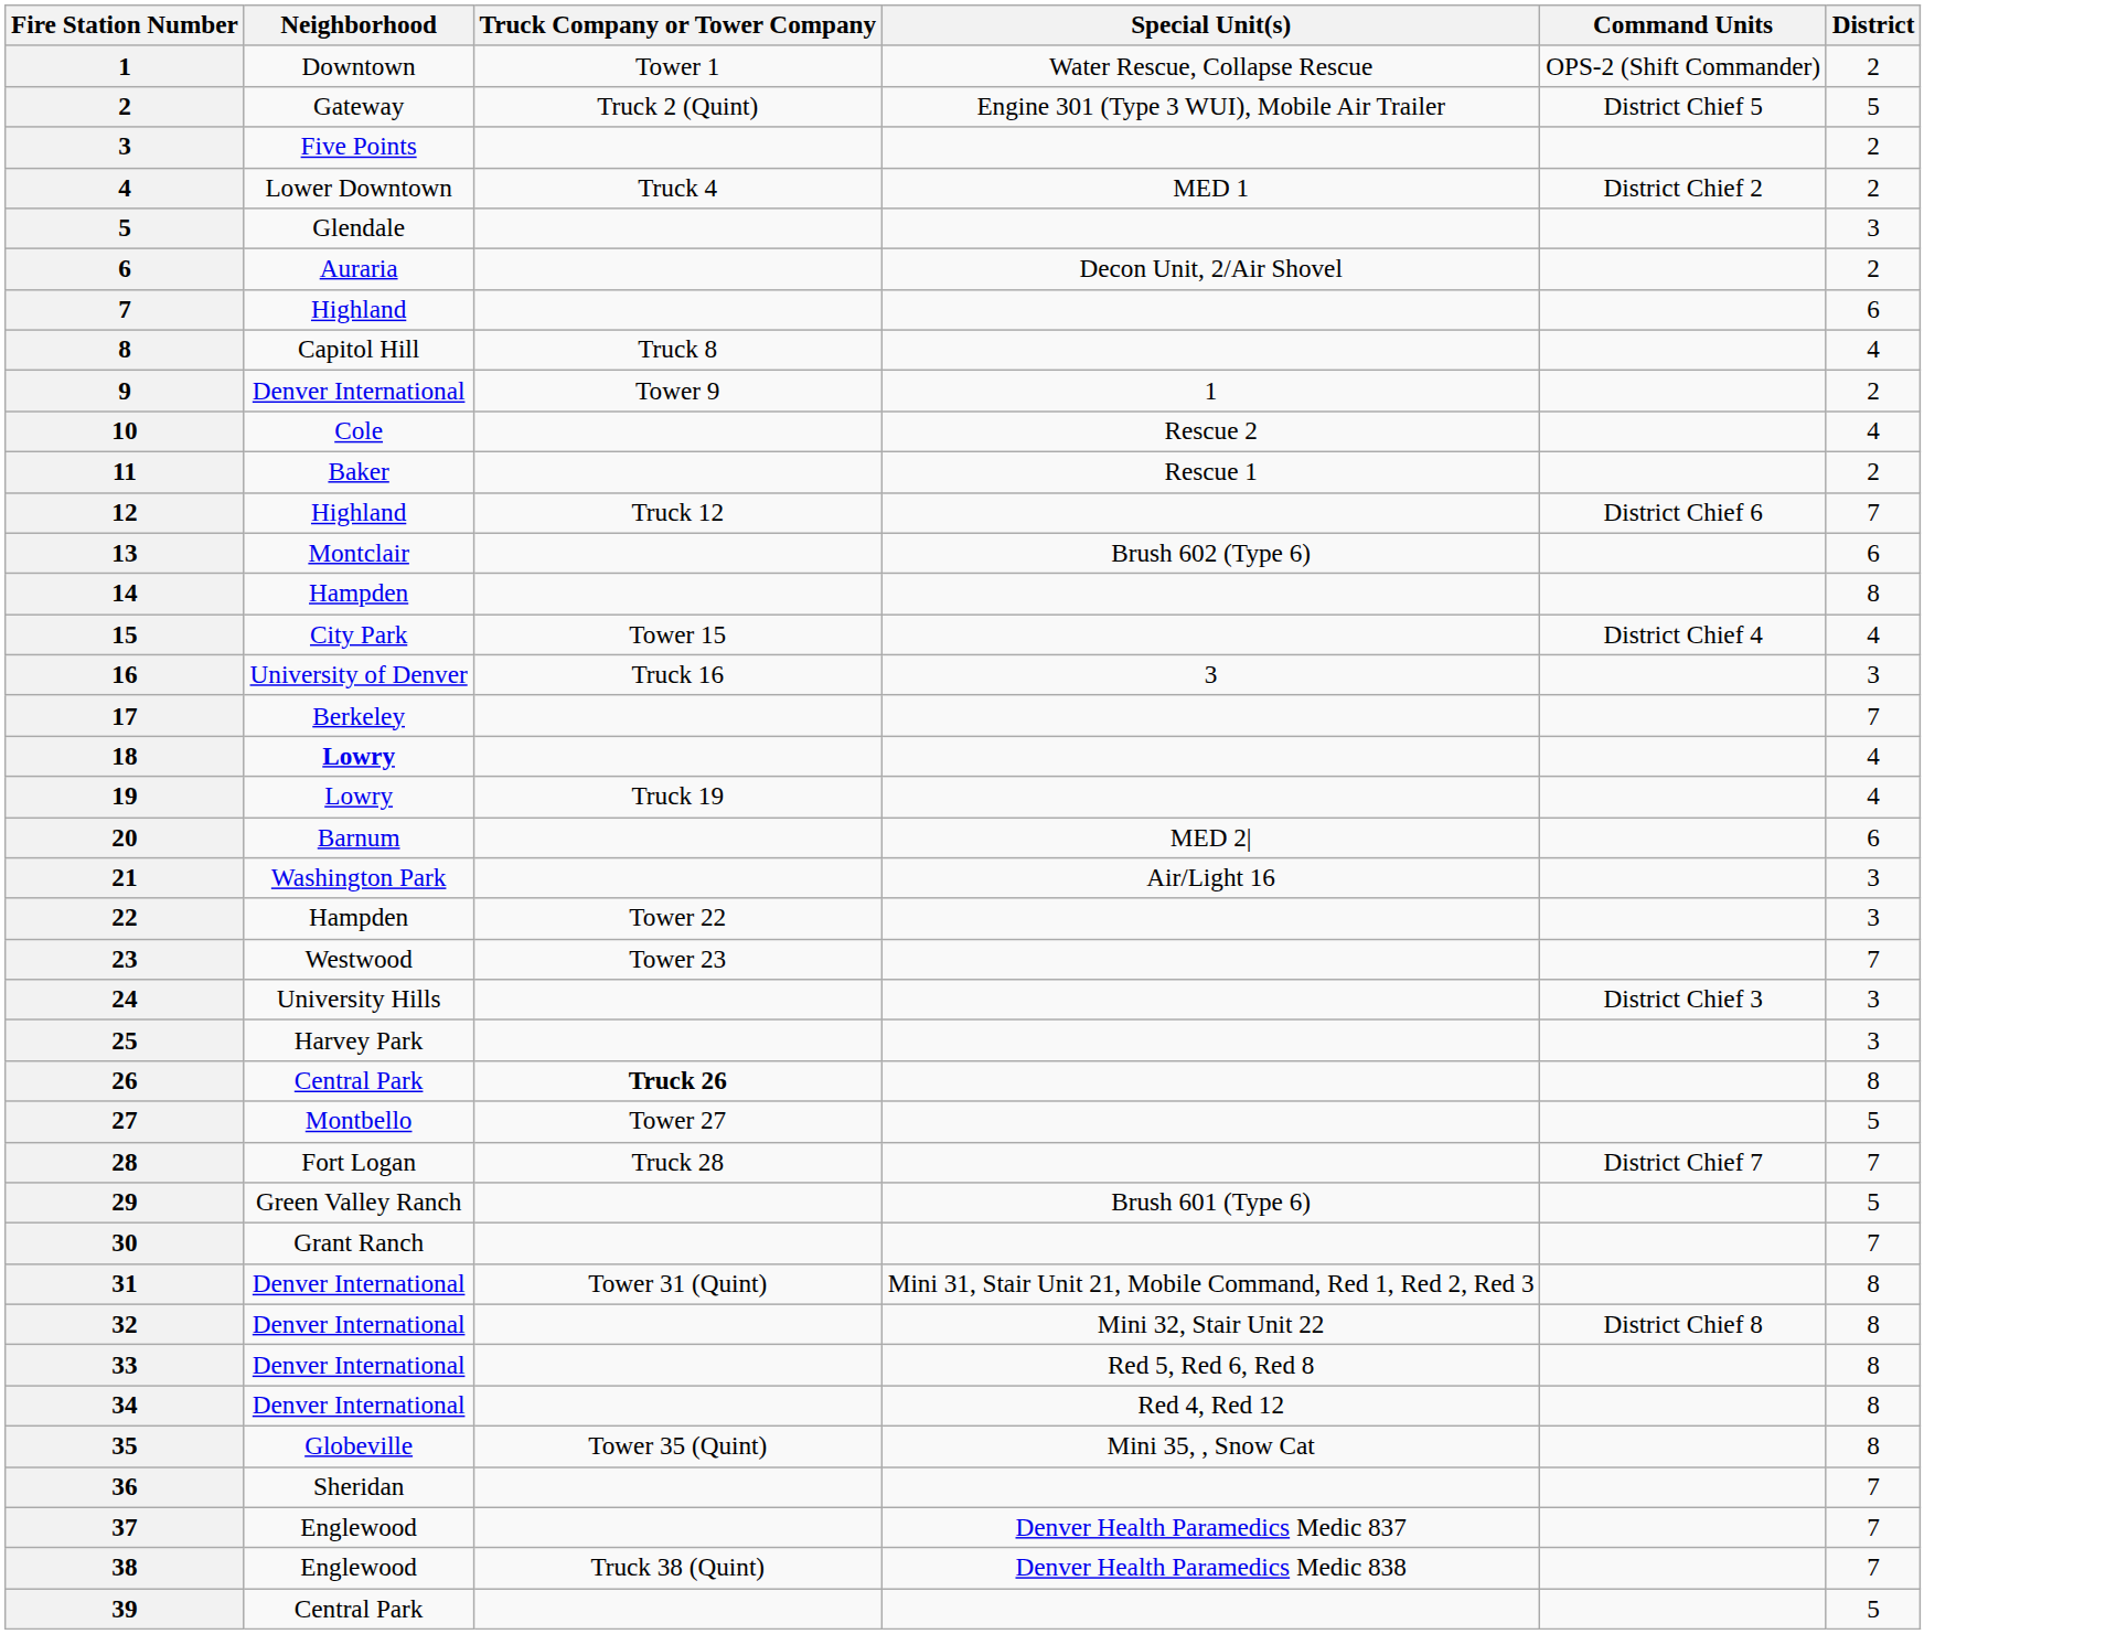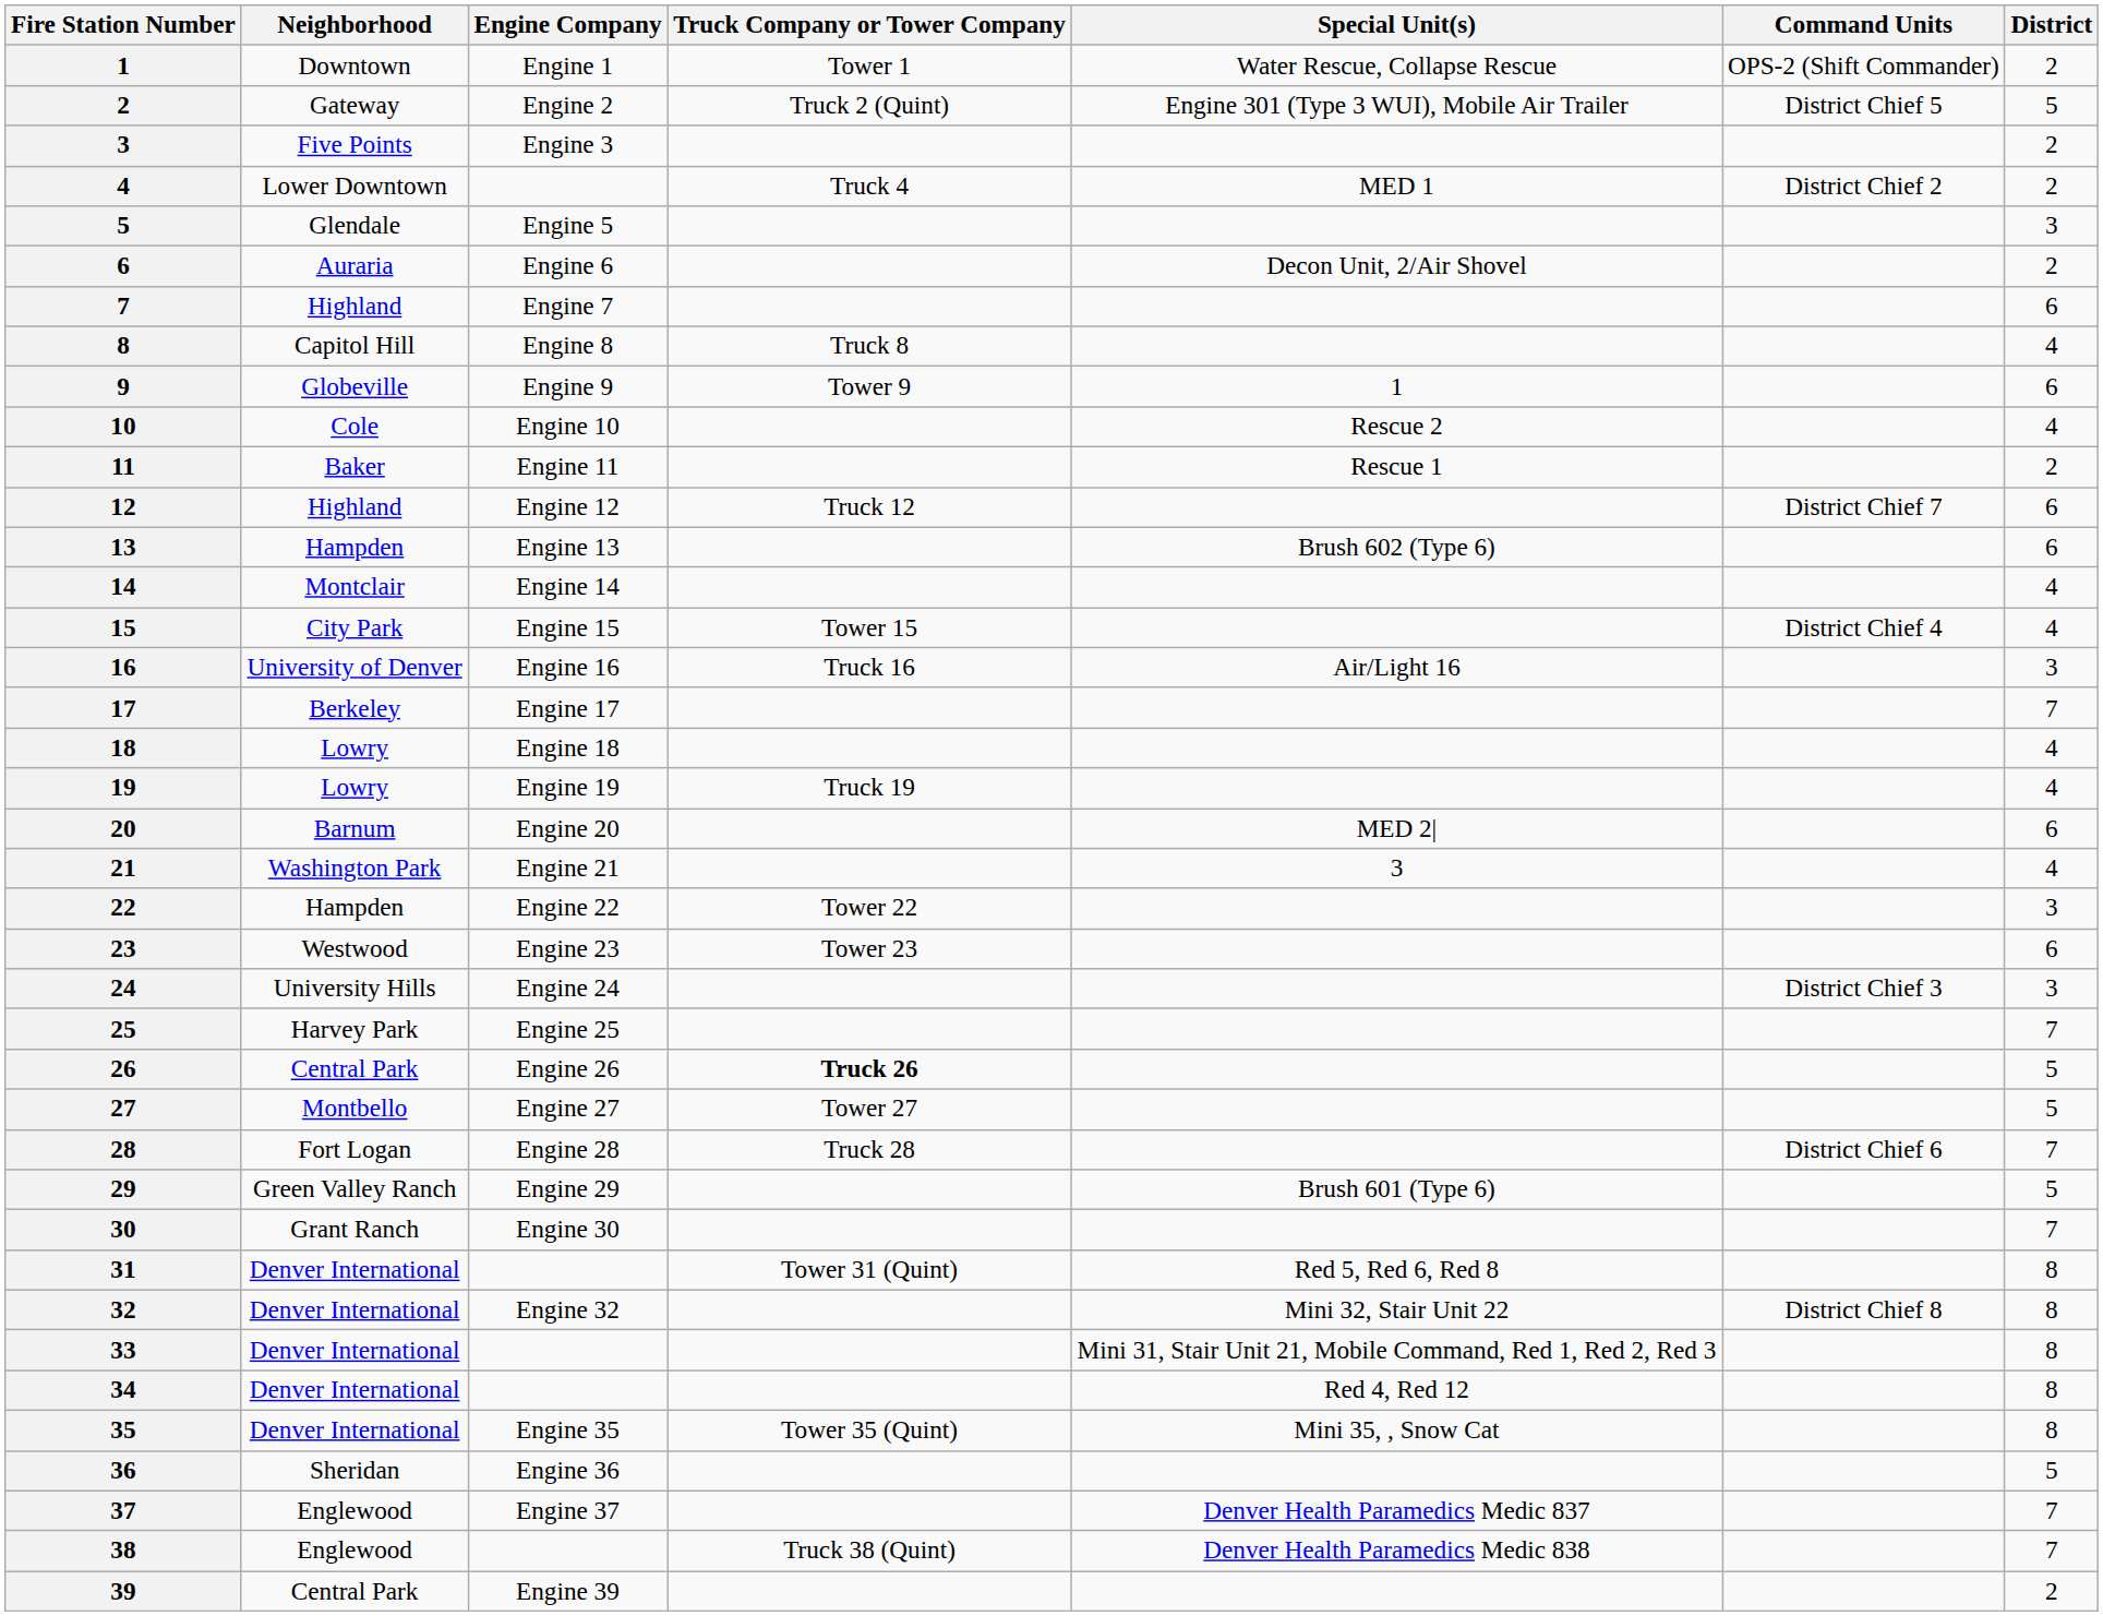 <table class=wikitable style="text-align:center;">
 <tr>
 <th>Fire Station Number</th>
 <th>Neighborhood</th>
+<th>Engine Company</th>
 <th>Truck Company or Tower Company</th>
 <th>Special Unit(s)</th>
 <th>Command Units</th>
 <th>District</th>
 </tr>
 <tr>
 <th>1</th>
 <td>Downtown</td>
+<td>Engine 1</td>
 <td>Tower 1</td>
 <td>Water Rescue, Collapse Rescue</td>
 <td>OPS-2 (Shift Commander)</td>
 <td>2</td>
 </tr>
 <tr>
 <th>2</th>
 <td>Gateway</td>
+<td>Engine 2</td>
 <td>Truck 2 (Quint)</td>
 <td>Engine 301 (Type 3 WUI), Mobile Air Trailer</td>
 <td>District Chief 5</td>
 <td>5</td>
 </tr>
 <tr>
 <th>3</th>
 <td><a href='#'>Five Points</a></td>
+<td>Engine 3</td>
 <td></td>
 <td></td>
 <td></td>
 <td>2</td>
 </tr>
 <tr>
 <th>4</th>
 <td>Lower Downtown</td>
+<td></td>
 <td>Truck 4</td>
 <td>MED 1</td>
 <td>District Chief 2</td>
 <td>2</td>
 </tr>
 <tr>
 <th>5</th>
 <td>Glendale</td>
+<td>Engine 5</td>
 <td></td>
 <td></td>
 <td></td>
 <td>3</td>
 </tr>
 <tr>
 <th>6</th>
 <td><a href='#'>Auraria</a></td>
+<td>Engine 6</td>
 <td></td>
 <td>Decon Unit,  2/Air Shovel</td>
 <td></td>
 <td>2</td>
 </tr>
 <tr>
 <th>7</th>
 <td><a href='#'>Highland</a></td>
+<td>Engine 7</td>
 <td></td>
 <td></td>
 <td></td>
 <td>6</td>
 </tr>
 <tr>
 <th>8</th>
 <td>Capitol Hill</td>
+<td>Engine 8</td>
 <td>Truck 8</td>
 <td></td>
 <td></td>
 <td>4</td>
 </tr>
 <tr>
 <th>9</th>
-<td><a href='#'>Denver International</a></td>
+<td><a href='#'>Globeville</a></td>
+<td>Engine 9</td>
 <td>Tower 9</td>
 <td> 1</td>
 <td></td>
-<td>2</td>
+<td>6</td>
 </tr>
 <tr>
 <th>10</th>
 <td><a href='#'>Cole</a></td>
+<td>Engine 10</td>
 <td></td>
 <td>Rescue 2</td>
 <td></td>
 <td>4</td>
 </tr>
 <tr>
 <th>11</th>
 <td><a href='#'>Baker</a></td>
+<td>Engine 11</td>
 <td></td>
 <td>Rescue 1</td>
 <td></td>
 <td>2</td>
 </tr>
 <tr>
 <th>12</th>
 <td><a href='#'>Highland</a></td>
+<td>Engine 12</td>
 <td>Truck 12</td>
 <td></td>
-<td>District Chief 6</td>
-<td>7</td>
+<td>District Chief 7</td>
+<td>6</td>
 </tr>
 <tr>
 <th>13</th>
-<td><a href='#'>Montclair</a></td>
+<td><a href='#'>Hampden</a></td>
+<td>Engine 13</td>
 <td></td>
 <td>Brush 602 (Type 6)</td>
 <td></td>
 <td>6</td>
 </tr>
 <tr>
 <th>14</th>
-<td><a href='#'>Hampden</a></td>
+<td><a href='#'>Montclair</a></td>
+<td>Engine 14</td>
 <td></td>
 <td></td>
 <td></td>
-<td>8</td>
+<td>4</td>
 </tr>
 <tr>
 <th>15</th>
 <td><a href='#'>City Park</a></td>
+<td>Engine 15</td>
 <td>Tower 15</td>
 <td></td>
 <td>District Chief 4</td>
 <td>4</td>
 </tr>
 <tr>
 <th>16</th>
 <td><a href='#'>University of Denver</a></td>
+<td>Engine 16</td>
 <td>Truck 16</td>
-<td> 3</td>
+<td>Air/Light 16</td>
 <td></td>
 <td>3</td>
 </tr>
 <tr>
 <th>17</th>
 <td><a href='#'>Berkeley</a></td>
+<td>Engine 17</td>
 <td></td>
 <td></td>
 <td></td>
 <td>7</td>
 </tr>
 <tr>
 <th>18</th>
-<td><strong><a href='#'>Lowry</a></strong></td>
+<td><a href='#'>Lowry</a></td>
+<td>Engine 18</td>
 <td></td>
 <td></td>
 <td></td>
 <td>4</td>
 </tr>
 <tr>
 <th>19</th>
 <td><a href='#'>Lowry</a></td>
+<td>Engine 19</td>
 <td>Truck 19</td>
 <td></td>
 <td></td>
 <td>4</td>
 </tr>
 <tr>
 <th>20</th>
 <td><a href='#'>Barnum</a></td>
+<td>Engine 20</td>
 <td></td>
 <td>MED 2|</td>
 <td></td>
 <td>6</td>
 </tr>
 <tr>
 <th>21</th>
 <td><a href='#'>Washington Park</a></td>
+<td>Engine 21</td>
 <td></td>
-<td>Air/Light 16</td>
+<td> 3</td>
 <td></td>
-<td>3</td>
+<td>4</td>
 </tr>
 <tr>
 <th>22</th>
 <td>Hampden</td>
+<td>Engine 22</td>
 <td>Tower 22</td>
 <td></td>
 <td></td>
 <td>3</td>
 </tr>
 <tr>
 <th>23</th>
 <td>Westwood</td>
+<td>Engine 23</td>
 <td>Tower 23</td>
 <td></td>
 <td></td>
-<td>7</td>
+<td>6</td>
 </tr>
 <tr>
 <th>24</th>
 <td>University Hills</td>
+<td>Engine 24</td>
 <td></td>
 <td></td>
 <td>District Chief 3</td>
 <td>3</td>
 </tr>
 <tr>
 <th>25</th>
 <td>Harvey Park</td>
+<td>Engine 25</td>
 <td></td>
 <td></td>
 <td></td>
-<td>3</td>
+<td>7</td>
 </tr>
 <tr>
 <th>26</th>
 <td><a href='#'>Central Park</a></td>
+<td>Engine 26</td>
 <td><strong>Truck 26</strong></td>
 <td></td>
 <td></td>
-<td>8</td>
+<td>5</td>
 </tr>
 <tr>
 <th>27</th>
 <td><a href='#'>Montbello</a></td>
+<td>Engine 27</td>
 <td>Tower 27</td>
 <td></td>
 <td></td>
 <td>5</td>
 </tr>
 <tr>
 <th>28</th>
 <td>Fort Logan</td>
+<td>Engine 28</td>
 <td>Truck 28</td>
 <td></td>
-<td>District Chief 7</td>
+<td>District Chief 6</td>
 <td>7</td>
 </tr>
 <tr>
 <th>29</th>
 <td>Green Valley Ranch</td>
+<td>Engine 29</td>
 <td></td>
 <td>Brush 601 (Type 6)</td>
 <td></td>
 <td>5</td>
 </tr>
 <tr>
 <th>30</th>
 <td>Grant Ranch</td>
+<td>Engine 30</td>
 <td></td>
 <td></td>
 <td></td>
 <td>7</td>
 </tr>
 <tr>
 <th>31</th>
 <td><a href='#'>Denver International</a></td>
+<td></td>
 <td>Tower 31 (Quint)</td>
-<td>Mini 31, Stair Unit 21, Mobile Command, Red 1, Red 2, Red 3</td>
+<td>Red 5, Red 6, Red 8</td>
 <td></td>
 <td>8</td>
 </tr>
 <tr>
 <th>32</th>
 <td><a href='#'>Denver International</a></td>
+<td>Engine 32</td>
 <td></td>
 <td>Mini 32, Stair Unit 22</td>
 <td>District Chief 8</td>
 <td>8</td>
 </tr>
 <tr>
 <th>33</th>
 <td><a href='#'>Denver International</a></td>
 <td></td>
-<td>Red 5, Red 6, Red 8</td>
+<td></td>
+<td>Mini 31, Stair Unit 21, Mobile Command, Red 1, Red 2, Red 3</td>
 <td></td>
 <td>8</td>
 </tr>
 <tr>
 <th>34</th>
 <td><a href='#'>Denver International</a></td>
 <td></td>
+<td></td>
 <td>Red 4, Red 12</td>
 <td></td>
 <td>8</td>
 </tr>
 <tr>
 <th>35</th>
-<td><a href='#'>Globeville</a></td>
+<td><a href='#'>Denver International</a></td>
+<td>Engine 35</td>
 <td>Tower 35 (Quint)</td>
 <td>Mini 35, , Snow Cat</td>
 <td></td>
 <td>8</td>
 </tr>
 <tr>
 <th>36</th>
 <td>Sheridan</td>
+<td>Engine 36</td>
 <td></td>
 <td></td>
 <td></td>
-<td>7</td>
+<td>5</td>
 </tr>
 <tr>
 <th>37</th>
 <td>Englewood</td>
+<td>Engine 37</td>
 <td></td>
 <td><a href='#'>Denver Health Paramedics</a> Medic 837</td>
 <td></td>
 <td>7</td>
 </tr>
 <tr>
 <th>38</th>
 <td>Englewood</td>
+<td></td>
 <td>Truck 38 (Quint)</td>
 <td><a href='#'>Denver Health Paramedics</a> Medic 838</td>
 <td></td>
 <td>7</td>
 </tr>
 <tr>
 <th>39</th>
 <td>Central Park</td>
+<td>Engine 39</td>
 <td></td>
 <td></td>
 <td></td>
-<td>5</td>
+<td>2</td>
 </tr>
 </table>
